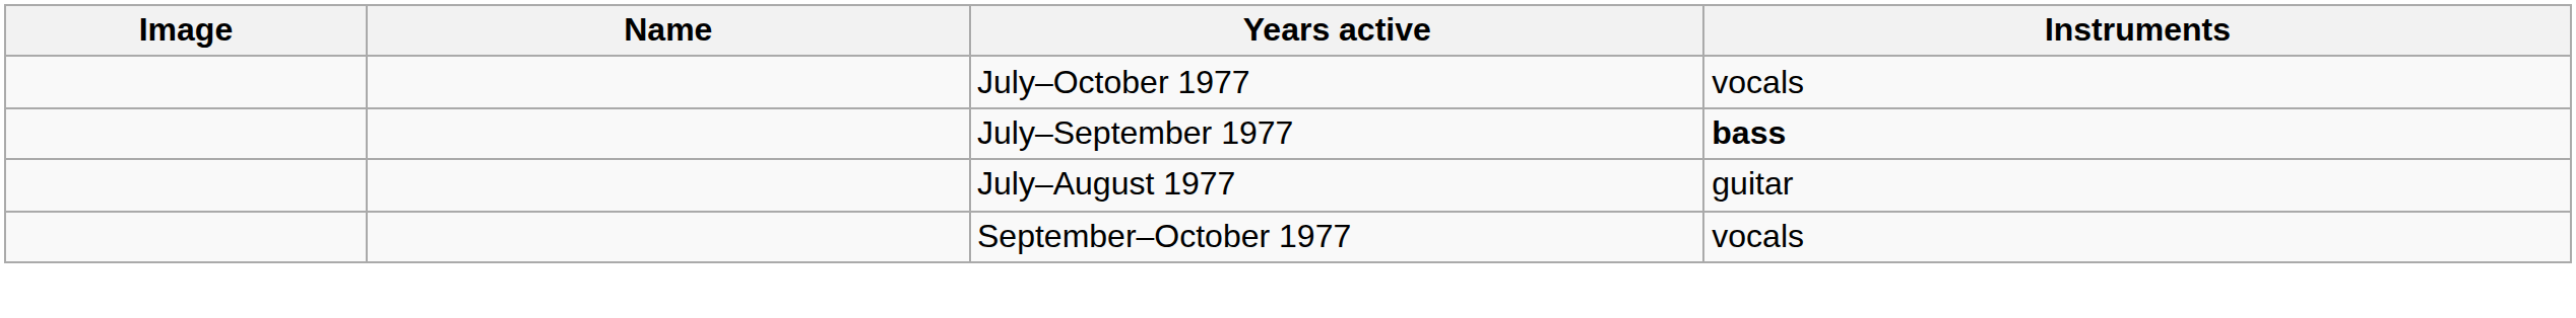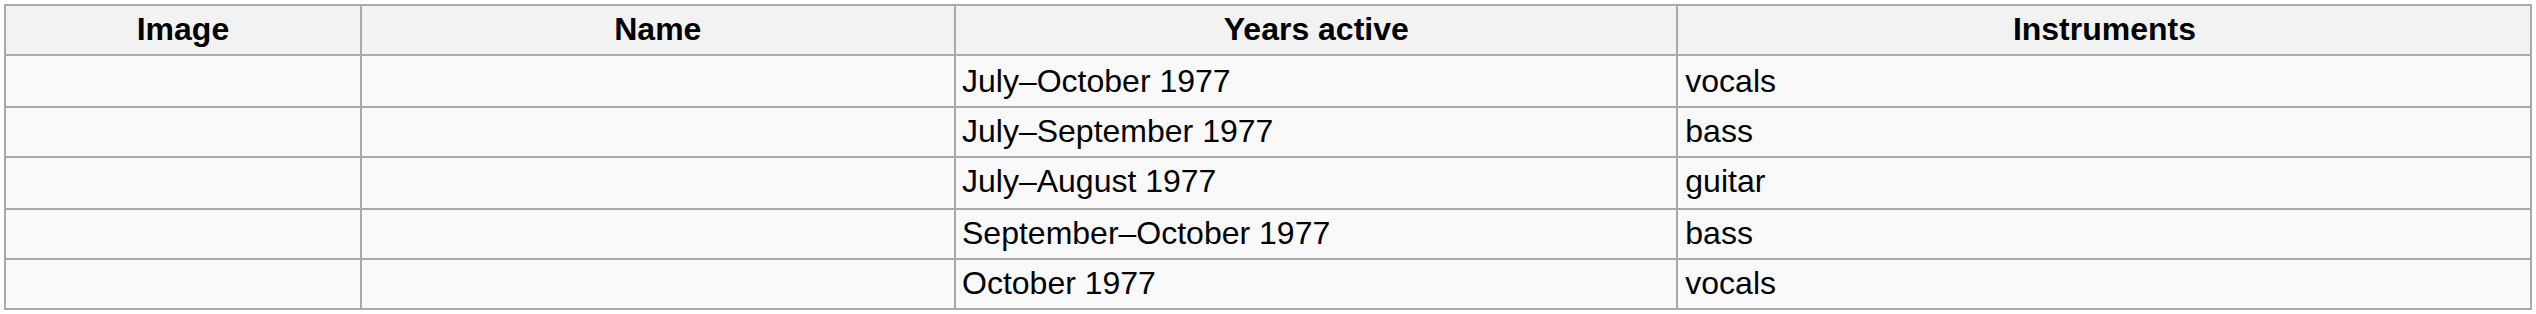 <table class="wikitable sortable plainrowheaders" border="1" width="100%">
 <tr>
 <th width="75">Image</th>
 <th width="130">Name</th>
 <th width="160">Years active</th>
 <th width="190">Instruments</th>
 </tr>
 <tr>
 <td></td>
 <td></td>
 <td>July–October 1977</td>
 <td>vocals</td>
 </tr>
 <tr>
 <td></td>
 <td></td>
 <td>July–September 1977</td>
-<td><strong>bass</strong></td>
+<td>bass</td>
 </tr>
 <tr>
 <td></td>
 <td></td>
 <td>July–August 1977</td>
 <td>guitar</td>
 </tr>
 <tr>
 <td></td>
 <td></td>
 <td>September–October 1977</td>
+<td>bass</td>
+</tr>
+<tr>
+<td></td>
+<td></td>
+<td>October 1977</td>
 <td>vocals</td>
 </tr>
 <tr>
 </tr>
 </table>
